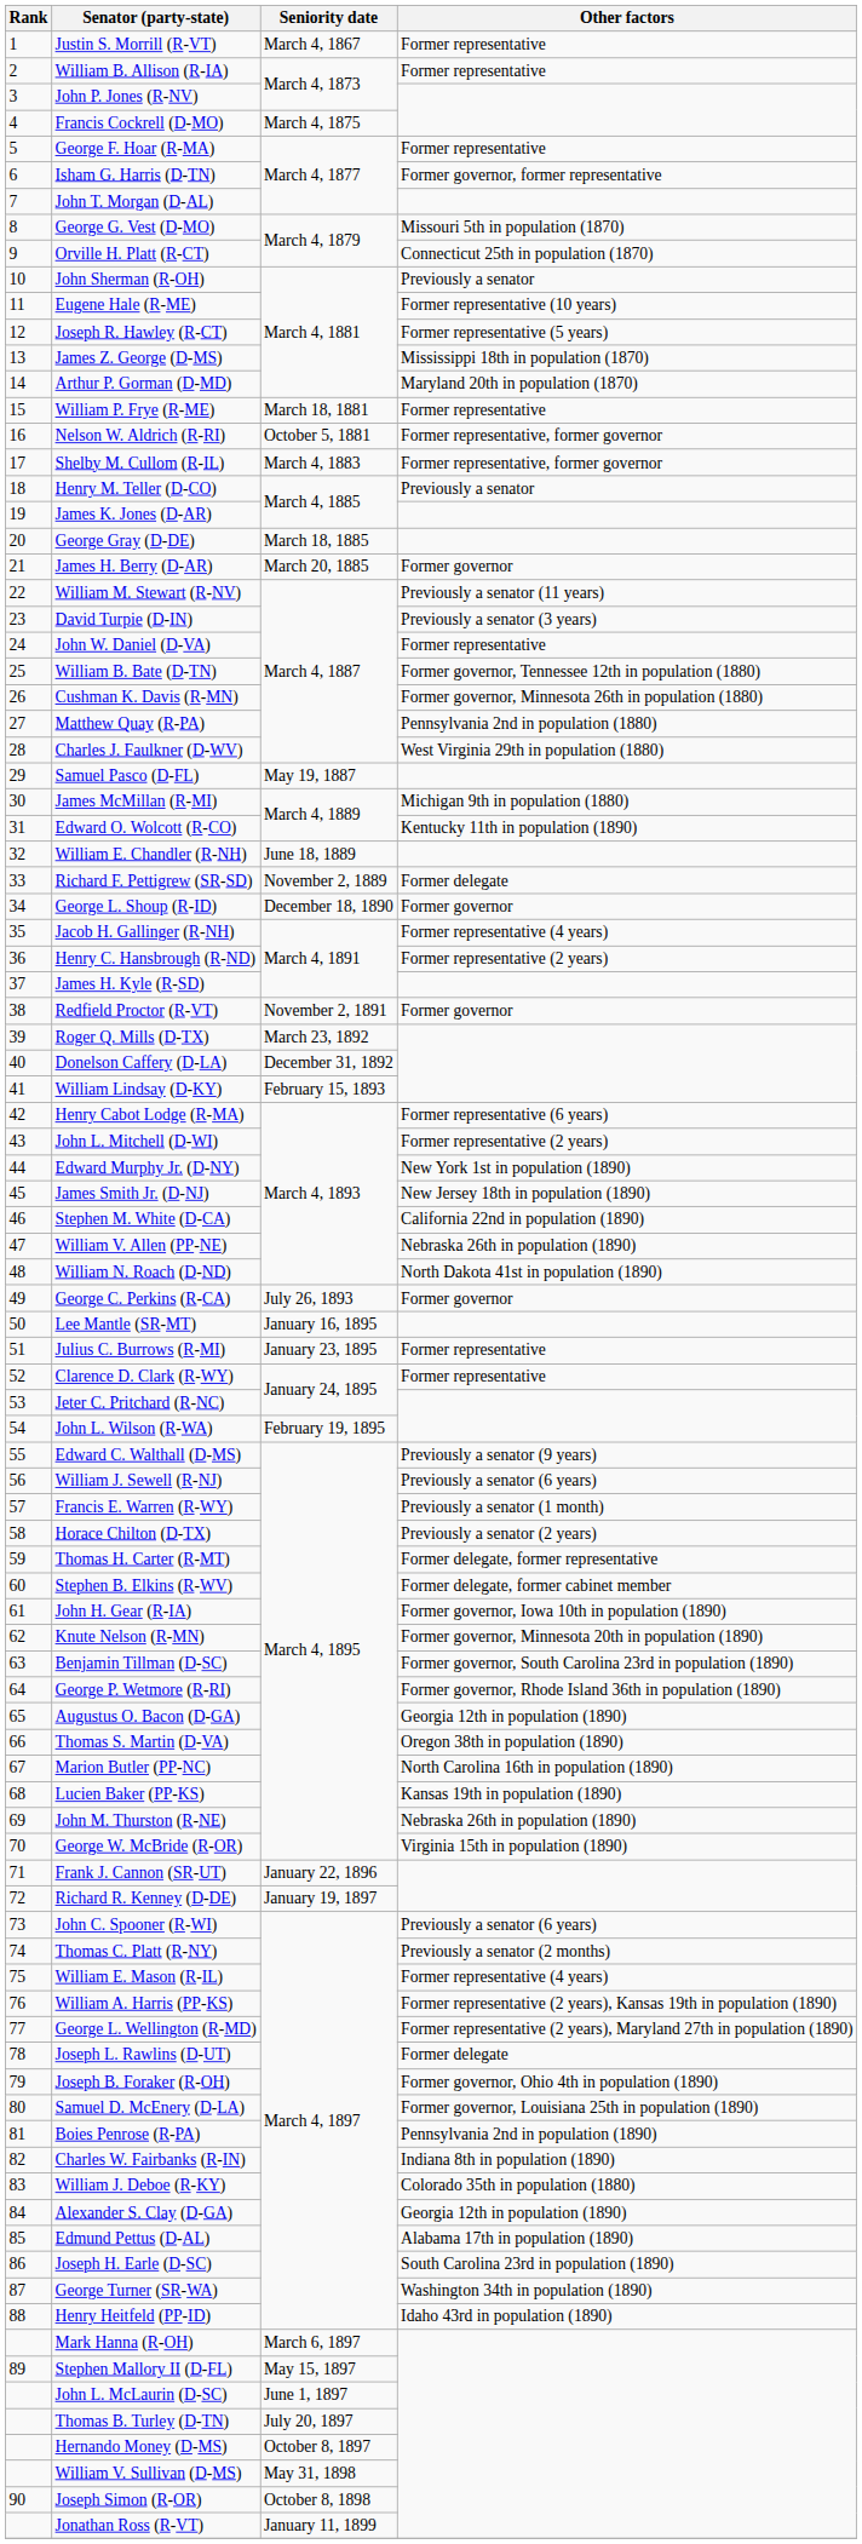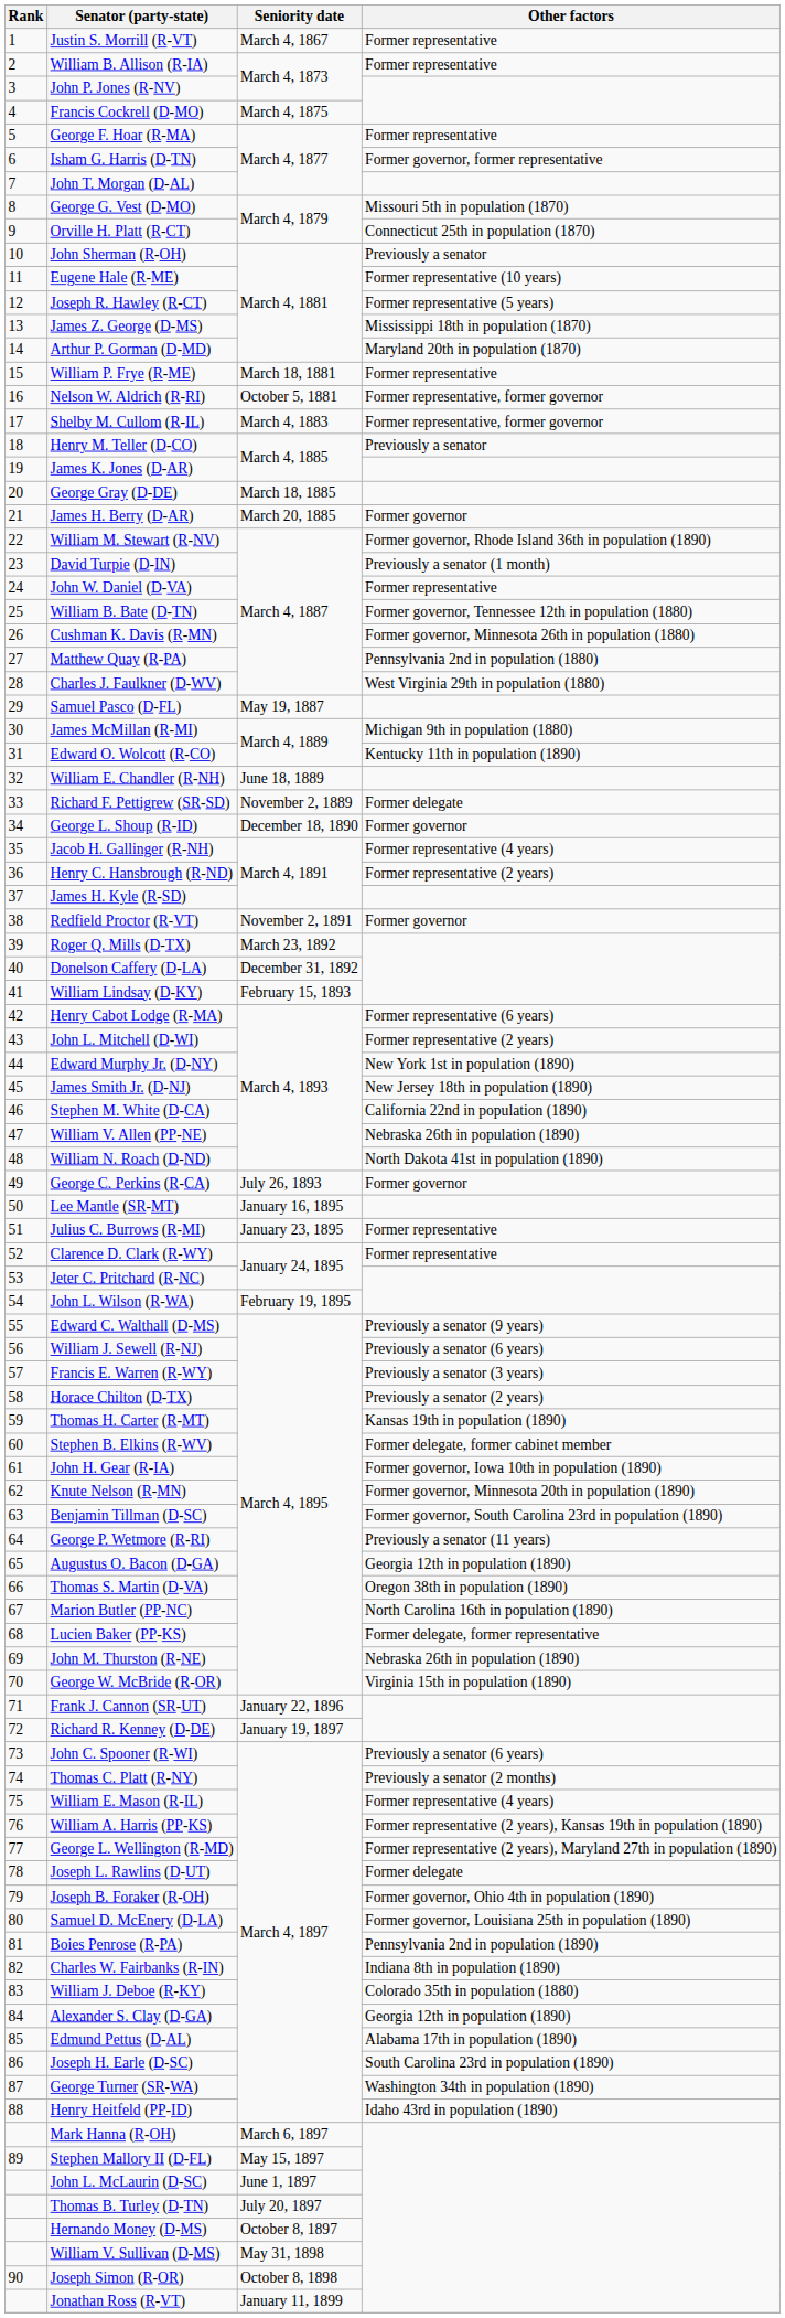 <table class=wikitable>
 <tr>
 <th>Rank</th>
 <th>Senator (party-state)</th>
 <th>Seniority date</th>
 <th>Other factors</th>
 </tr>
 <tr>
 <td>1</td>
 <td><a href='#'>Justin S. Morrill</a> (<a href='#'>R</a>-<a href='#'>VT</a>)</td>
 <td>March 4, 1867</td>
 <td>Former representative</td>
 </tr>
 <tr>
 <td>2</td>
 <td><a href='#'>William B. Allison</a> (<a href='#'>R</a>-<a href='#'>IA</a>)</td>
 <td rowspan=2>March 4, 1873</td>
 <td>Former representative</td>
 </tr>
 <tr>
 <td>3</td>
 <td><a href='#'>John P. Jones</a> (<a href='#'>R</a>-<a href='#'>NV</a>)</td>
 <td rowspan=2></td>
 </tr>
 <tr>
 <td>4</td>
 <td><a href='#'>Francis Cockrell</a> (<a href='#'>D</a>-<a href='#'>MO</a>)</td>
 <td>March 4, 1875</td>
 </tr>
 <tr>
 <td>5</td>
 <td><a href='#'>George F. Hoar</a> (<a href='#'>R</a>-<a href='#'>MA</a>)</td>
 <td rowspan=3>March 4, 1877</td>
 <td>Former representative</td>
 </tr>
 <tr>
 <td>6</td>
 <td><a href='#'>Isham G. Harris</a> (<a href='#'>D</a>-<a href='#'>TN</a>)</td>
 <td>Former governor, former representative</td>
 </tr>
 <tr>
 <td>7</td>
 <td><a href='#'>John T. Morgan</a> (<a href='#'>D</a>-<a href='#'>AL</a>)</td>
 <td></td>
 </tr>
 <tr>
 <td>8</td>
 <td><a href='#'>George G. Vest</a> (<a href='#'>D</a>-<a href='#'>MO</a>)</td>
 <td rowspan=2>March 4, 1879</td>
 <td>Missouri 5th in population (1870)</td>
 </tr>
 <tr>
 <td>9</td>
 <td><a href='#'>Orville H. Platt</a> (<a href='#'>R</a>-<a href='#'>CT</a>)</td>
 <td>Connecticut 25th in population (1870)</td>
 </tr>
 <tr>
 <td>10</td>
 <td><a href='#'>John Sherman</a> (<a href='#'>R</a>-<a href='#'>OH</a>)</td>
 <td rowspan=5>March 4, 1881</td>
 <td>Previously a senator</td>
 </tr>
 <tr>
 <td>11</td>
 <td><a href='#'>Eugene Hale</a> (<a href='#'>R</a>-<a href='#'>ME</a>)</td>
 <td>Former representative (10 years)</td>
 </tr>
 <tr>
 <td>12</td>
 <td><a href='#'>Joseph R. Hawley</a> (<a href='#'>R</a>-<a href='#'>CT</a>)</td>
 <td>Former representative (5 years)</td>
 </tr>
 <tr>
 <td>13</td>
 <td><a href='#'>James Z. George</a> (<a href='#'>D</a>-<a href='#'>MS</a>)</td>
 <td>Mississippi 18th in population (1870)</td>
 </tr>
 <tr>
 <td>14</td>
 <td><a href='#'>Arthur P. Gorman</a> (<a href='#'>D</a>-<a href='#'>MD</a>)</td>
 <td>Maryland 20th in population (1870)</td>
 </tr>
 <tr>
 <td>15</td>
 <td><a href='#'>William P. Frye</a> (<a href='#'>R</a>-<a href='#'>ME</a>)</td>
 <td>March 18, 1881</td>
 <td>Former representative</td>
 </tr>
 <tr>
 <td>16</td>
 <td><a href='#'>Nelson W. Aldrich</a> (<a href='#'>R</a>-<a href='#'>RI</a>)</td>
 <td>October 5, 1881</td>
 <td>Former representative, former governor</td>
 </tr>
 <tr>
 <td>17</td>
 <td><a href='#'>Shelby M. Cullom</a> (<a href='#'>R</a>-<a href='#'>IL</a>)</td>
 <td>March 4, 1883</td>
 <td>Former representative, former governor</td>
 </tr>
 <tr>
 <td>18</td>
 <td><a href='#'>Henry M. Teller</a> (<a href='#'>D</a>-<a href='#'>CO</a>)</td>
 <td rowspan=2>March 4, 1885</td>
 <td>Previously a senator</td>
 </tr>
 <tr>
 <td>19</td>
 <td><a href='#'>James K. Jones</a> (<a href='#'>D</a>-<a href='#'>AR</a>)</td>
 <td></td>
 </tr>
 <tr>
 <td>20</td>
 <td><a href='#'>George Gray</a> (<a href='#'>D</a>-<a href='#'>DE</a>)</td>
 <td>March 18, 1885</td>
 <td></td>
 </tr>
 <tr>
 <td>21</td>
 <td><a href='#'>James H. Berry</a> (<a href='#'>D</a>-<a href='#'>AR</a>)</td>
 <td>March 20, 1885</td>
 <td>Former governor</td>
 </tr>
 <tr>
 <td>22</td>
 <td><a href='#'>William M. Stewart</a> (<a href='#'>R</a>-<a href='#'>NV</a>)</td>
 <td rowspan=7>March 4, 1887</td>
-<td>Previously a senator (11 years)</td>
+<td>Former governor, Rhode Island 36th in population (1890)</td>
 </tr>
 <tr>
 <td>23</td>
 <td><a href='#'>David Turpie</a> (<a href='#'>D</a>-<a href='#'>IN</a>)</td>
-<td>Previously a senator (3 years)</td>
+<td>Previously a senator (1 month)</td>
 </tr>
 <tr>
 <td>24</td>
 <td><a href='#'>John W. Daniel</a> (<a href='#'>D</a>-<a href='#'>VA</a>)</td>
 <td>Former representative</td>
 </tr>
 <tr>
 <td>25</td>
 <td><a href='#'>William B. Bate</a> (<a href='#'>D</a>-<a href='#'>TN</a>)</td>
 <td>Former governor, Tennessee 12th in population (1880)</td>
 </tr>
 <tr>
 <td>26</td>
 <td><a href='#'>Cushman K. Davis</a> (<a href='#'>R</a>-<a href='#'>MN</a>)</td>
 <td>Former governor, Minnesota 26th in population (1880)</td>
 </tr>
 <tr>
 <td>27</td>
 <td><a href='#'>Matthew Quay</a> (<a href='#'>R</a>-<a href='#'>PA</a>)</td>
 <td>Pennsylvania 2nd in population (1880)</td>
 </tr>
 <tr>
 <td>28</td>
 <td><a href='#'>Charles J. Faulkner</a> (<a href='#'>D</a>-<a href='#'>WV</a>)</td>
 <td>West Virginia 29th in population (1880)</td>
 </tr>
 <tr>
 <td>29</td>
 <td><a href='#'>Samuel Pasco</a> (<a href='#'>D</a>-<a href='#'>FL</a>)</td>
 <td>May 19, 1887</td>
 <td></td>
 </tr>
 <tr>
 <td>30</td>
 <td><a href='#'>James McMillan</a> (<a href='#'>R</a>-<a href='#'>MI</a>)</td>
 <td rowspan=2>March 4, 1889</td>
 <td>Michigan 9th in population (1880)</td>
 </tr>
 <tr>
 <td>31</td>
 <td><a href='#'>Edward O. Wolcott</a> (<a href='#'>R</a>-<a href='#'>CO</a>)</td>
 <td>Kentucky 11th in population (1890)</td>
 </tr>
 <tr>
 <td>32</td>
 <td><a href='#'>William E. Chandler</a> (<a href='#'>R</a>-<a href='#'>NH</a>)</td>
 <td>June 18, 1889</td>
 <td></td>
 </tr>
 <tr>
 <td>33</td>
 <td><a href='#'>Richard F. Pettigrew</a> (<a href='#'>SR</a>-<a href='#'>SD</a>)</td>
 <td>November 2, 1889</td>
 <td>Former delegate</td>
 </tr>
 <tr>
 <td>34</td>
 <td><a href='#'>George L. Shoup</a> (<a href='#'>R</a>-<a href='#'>ID</a>)</td>
 <td>December 18, 1890</td>
 <td>Former governor</td>
 </tr>
 <tr>
 <td>35</td>
 <td><a href='#'>Jacob H. Gallinger</a> (<a href='#'>R</a>-<a href='#'>NH</a>)</td>
 <td rowspan=3>March 4, 1891</td>
 <td>Former representative (4 years)</td>
 </tr>
 <tr>
 <td>36</td>
 <td><a href='#'>Henry C. Hansbrough</a> (<a href='#'>R</a>-<a href='#'>ND</a>)</td>
 <td>Former representative (2 years)</td>
 </tr>
 <tr>
 <td>37</td>
 <td><a href='#'>James H. Kyle</a> (<a href='#'>R</a>-<a href='#'>SD</a>)</td>
 <td></td>
 </tr>
 <tr>
 <td>38</td>
 <td><a href='#'>Redfield Proctor</a> (<a href='#'>R</a>-<a href='#'>VT</a>)</td>
 <td>November 2, 1891</td>
 <td>Former governor</td>
 </tr>
 <tr>
 <td>39</td>
 <td><a href='#'>Roger Q. Mills</a> (<a href='#'>D</a>-<a href='#'>TX</a>)</td>
 <td>March 23, 1892</td>
 </tr>
 <tr>
 <td>40</td>
 <td><a href='#'>Donelson Caffery</a> (<a href='#'>D</a>-<a href='#'>LA</a>)</td>
 <td>December 31, 1892</td>
 </tr>
 <tr>
 <td>41</td>
 <td><a href='#'>William Lindsay</a> (<a href='#'>D</a>-<a href='#'>KY</a>)</td>
 <td>February 15, 1893</td>
 </tr>
 <tr>
 <td>42</td>
 <td><a href='#'>Henry Cabot Lodge</a> (<a href='#'>R</a>-<a href='#'>MA</a>)</td>
 <td rowspan=7>March 4, 1893</td>
 <td>Former representative (6 years)</td>
 </tr>
 <tr>
 <td>43</td>
 <td><a href='#'>John L. Mitchell</a> (<a href='#'>D</a>-<a href='#'>WI</a>)</td>
 <td>Former representative (2 years)</td>
 </tr>
 <tr>
 <td>44</td>
 <td><a href='#'>Edward Murphy Jr.</a> (<a href='#'>D</a>-<a href='#'>NY</a>)</td>
 <td>New York 1st in population (1890)</td>
 </tr>
 <tr>
 <td>45</td>
 <td><a href='#'>James Smith Jr.</a> (<a href='#'>D</a>-<a href='#'>NJ</a>)</td>
 <td>New Jersey 18th in population (1890)</td>
 </tr>
 <tr>
 <td>46</td>
 <td><a href='#'>Stephen M. White</a> (<a href='#'>D</a>-<a href='#'>CA</a>)</td>
 <td>California 22nd in population (1890)</td>
 </tr>
 <tr>
 <td>47</td>
 <td><a href='#'>William V. Allen</a> (<a href='#'>PP</a>-<a href='#'>NE</a>)</td>
 <td>Nebraska 26th in population (1890)</td>
 </tr>
 <tr>
 <td>48</td>
 <td><a href='#'>William N. Roach</a> (<a href='#'>D</a>-<a href='#'>ND</a>)</td>
 <td>North Dakota 41st in population (1890)</td>
 </tr>
 <tr>
 <td>49</td>
 <td><a href='#'>George C. Perkins</a> (<a href='#'>R</a>-<a href='#'>CA</a>)</td>
 <td>July 26, 1893</td>
 <td>Former governor</td>
 </tr>
 <tr>
 <td>50</td>
 <td><a href='#'>Lee Mantle</a> (<a href='#'>SR</a>-<a href='#'>MT</a>)</td>
 <td>January 16, 1895</td>
 </tr>
 <tr>
 <td>51</td>
 <td><a href='#'>Julius C. Burrows</a> (<a href='#'>R</a>-<a href='#'>MI</a>)</td>
 <td>January 23, 1895</td>
 <td>Former representative</td>
 </tr>
 <tr>
 <td>52</td>
 <td><a href='#'>Clarence D. Clark</a> (<a href='#'>R</a>-<a href='#'>WY</a>)</td>
 <td rowspan=2>January 24, 1895</td>
 <td>Former representative</td>
 </tr>
 <tr>
 <td>53</td>
 <td><a href='#'>Jeter C. Pritchard</a> (<a href='#'>R</a>-<a href='#'>NC</a>)</td>
 <td rowspan=2></td>
 </tr>
 <tr>
 <td>54</td>
 <td><a href='#'>John L. Wilson</a> (<a href='#'>R</a>-<a href='#'>WA</a>)</td>
 <td>February 19, 1895</td>
 </tr>
 <tr>
 <td>55</td>
 <td><a href='#'>Edward C. Walthall</a> (<a href='#'>D</a>-<a href='#'>MS</a>)</td>
 <td rowspan=16>March 4, 1895</td>
 <td>Previously a senator (9 years)</td>
 </tr>
 <tr>
 <td>56</td>
 <td><a href='#'>William J. Sewell</a> (<a href='#'>R</a>-<a href='#'>NJ</a>)</td>
 <td>Previously a senator (6 years)</td>
 </tr>
 <tr>
 <td>57</td>
 <td><a href='#'>Francis E. Warren</a> (<a href='#'>R</a>-<a href='#'>WY</a>)</td>
-<td>Previously a senator (1 month)</td>
+<td>Previously a senator (3 years)</td>
 </tr>
 <tr>
 <td>58</td>
 <td><a href='#'>Horace Chilton</a> (<a href='#'>D</a>-<a href='#'>TX</a>)</td>
 <td>Previously a senator (2 years)</td>
 </tr>
 <tr>
 <td>59</td>
 <td><a href='#'>Thomas H. Carter</a> (<a href='#'>R</a>-<a href='#'>MT</a>)</td>
-<td>Former delegate, former representative</td>
+<td>Kansas 19th in population (1890)</td>
 </tr>
 <tr>
 <td>60</td>
 <td><a href='#'>Stephen B. Elkins</a> (<a href='#'>R</a>-<a href='#'>WV</a>)</td>
 <td>Former delegate, former cabinet member</td>
 </tr>
 <tr>
 <td>61</td>
 <td><a href='#'>John H. Gear</a> (<a href='#'>R</a>-<a href='#'>IA</a>)</td>
 <td>Former governor, Iowa 10th in population (1890)</td>
 </tr>
 <tr>
 <td>62</td>
 <td><a href='#'>Knute Nelson</a> (<a href='#'>R</a>-<a href='#'>MN</a>)</td>
 <td>Former governor, Minnesota 20th in population (1890)</td>
 </tr>
 <tr>
 <td>63</td>
 <td><a href='#'>Benjamin Tillman</a> (<a href='#'>D</a>-<a href='#'>SC</a>)</td>
 <td>Former governor, South Carolina 23rd in population (1890)</td>
 </tr>
 <tr>
 <td>64</td>
 <td><a href='#'>George P. Wetmore</a> (<a href='#'>R</a>-<a href='#'>RI</a>)</td>
-<td>Former governor, Rhode Island 36th in population (1890)</td>
+<td>Previously a senator (11 years)</td>
 </tr>
 <tr>
 <td>65</td>
 <td><a href='#'>Augustus O. Bacon</a> (<a href='#'>D</a>-<a href='#'>GA</a>)</td>
 <td>Georgia 12th in population (1890)</td>
 </tr>
 <tr>
 <td>66</td>
 <td><a href='#'>Thomas S. Martin</a> (<a href='#'>D</a>-<a href='#'>VA</a>)</td>
 <td>Oregon 38th in population (1890)</td>
 </tr>
 <tr>
 <td>67</td>
 <td><a href='#'>Marion Butler</a> (<a href='#'>PP</a>-<a href='#'>NC</a>)</td>
 <td>North Carolina 16th in population (1890)</td>
 </tr>
 <tr>
 <td>68</td>
 <td><a href='#'>Lucien Baker</a> (<a href='#'>PP</a>-<a href='#'>KS</a>)</td>
-<td>Kansas 19th in population (1890)</td>
+<td>Former delegate, former representative</td>
 </tr>
 <tr>
 <td>69</td>
 <td><a href='#'>John M. Thurston</a> (<a href='#'>R</a>-<a href='#'>NE</a>)</td>
 <td>Nebraska 26th in population (1890)</td>
 </tr>
 <tr>
 <td>70</td>
 <td><a href='#'>George W. McBride</a> (<a href='#'>R</a>-<a href='#'>OR</a>)</td>
 <td>Virginia 15th in population (1890)</td>
 </tr>
 <tr>
 <td>71</td>
 <td><a href='#'>Frank J. Cannon</a> (<a href='#'>SR</a>-<a href='#'>UT</a>)</td>
 <td>January 22, 1896</td>
 <td rowspan=2></td>
 </tr>
 <tr>
 <td>72</td>
 <td><a href='#'>Richard R. Kenney</a> (<a href='#'>D</a>-<a href='#'>DE</a>)</td>
 <td>January 19, 1897</td>
 </tr>
 <tr>
 <td>73</td>
 <td><a href='#'>John C. Spooner</a> (<a href='#'>R</a>-<a href='#'>WI</a>)</td>
 <td rowspan=16>March 4, 1897</td>
 <td>Previously a senator (6 years)</td>
 </tr>
 <tr>
 <td>74</td>
 <td><a href='#'>Thomas C. Platt</a> (<a href='#'>R</a>-<a href='#'>NY</a>)</td>
 <td>Previously a senator (2 months)</td>
 </tr>
 <tr>
 <td>75</td>
 <td><a href='#'>William E. Mason</a> (<a href='#'>R</a>-<a href='#'>IL</a>)</td>
 <td>Former representative (4 years)</td>
 </tr>
 <tr>
 <td>76</td>
 <td><a href='#'>William A. Harris</a> (<a href='#'>PP</a>-<a href='#'>KS</a>)</td>
 <td>Former representative (2 years), Kansas 19th in population (1890)</td>
 </tr>
 <tr>
 <td>77</td>
 <td><a href='#'>George L. Wellington</a> (<a href='#'>R</a>-<a href='#'>MD</a>)</td>
 <td>Former representative (2 years), Maryland 27th in population (1890)</td>
 </tr>
 <tr>
 <td>78</td>
 <td><a href='#'>Joseph L. Rawlins</a> (<a href='#'>D</a>-<a href='#'>UT</a>)</td>
 <td>Former delegate</td>
 </tr>
 <tr>
 <td>79</td>
 <td><a href='#'>Joseph B. Foraker</a> (<a href='#'>R</a>-<a href='#'>OH</a>)</td>
 <td>Former governor, Ohio 4th in population (1890)</td>
 </tr>
 <tr>
 <td>80</td>
 <td><a href='#'>Samuel D. McEnery</a> (<a href='#'>D</a>-<a href='#'>LA</a>)</td>
 <td>Former governor, Louisiana 25th in population (1890)</td>
 </tr>
 <tr>
 <td>81</td>
 <td><a href='#'>Boies Penrose</a> (<a href='#'>R</a>-<a href='#'>PA</a>)</td>
 <td>Pennsylvania 2nd in population (1890)</td>
 </tr>
 <tr>
 <td>82</td>
 <td><a href='#'>Charles W. Fairbanks</a> (<a href='#'>R</a>-<a href='#'>IN</a>)</td>
 <td>Indiana 8th in population (1890)</td>
 </tr>
 <tr>
 <td>83</td>
 <td><a href='#'>William J. Deboe</a> (<a href='#'>R</a>-<a href='#'>KY</a>)</td>
 <td>Colorado 35th in population (1880)</td>
 </tr>
 <tr>
 <td>84</td>
 <td><a href='#'>Alexander S. Clay</a> (<a href='#'>D</a>-<a href='#'>GA</a>)</td>
 <td>Georgia 12th in population (1890)</td>
 </tr>
 <tr>
 <td>85</td>
 <td><a href='#'>Edmund Pettus</a> (<a href='#'>D</a>-<a href='#'>AL</a>)</td>
 <td>Alabama 17th in population (1890)</td>
 </tr>
 <tr>
 <td>86</td>
 <td><a href='#'>Joseph H. Earle</a> (<a href='#'>D</a>-<a href='#'>SC</a>)</td>
 <td>South Carolina 23rd in population (1890)</td>
 </tr>
 <tr>
 <td>87</td>
 <td><a href='#'>George Turner</a> (<a href='#'>SR</a>-<a href='#'>WA</a>)</td>
 <td>Washington 34th in population (1890)</td>
 </tr>
 <tr>
 <td>88</td>
 <td><a href='#'>Henry Heitfeld</a> (<a href='#'>PP</a>-<a href='#'>ID</a>)</td>
 <td>Idaho 43rd in population (1890)</td>
 </tr>
 <tr>
 <td></td>
 <td><a href='#'>Mark Hanna</a> (<a href='#'>R</a>-<a href='#'>OH</a>)</td>
 <td>March 6, 1897</td>
 <td rowspan=8></td>
 </tr>
 <tr>
 <td>89</td>
 <td><a href='#'>Stephen Mallory II</a> (<a href='#'>D</a>-<a href='#'>FL</a>)</td>
 <td>May 15, 1897</td>
 </tr>
 <tr>
 <td></td>
 <td><a href='#'>John L. McLaurin</a> (<a href='#'>D</a>-<a href='#'>SC</a>)</td>
 <td>June 1, 1897</td>
 </tr>
 <tr>
 <td></td>
 <td><a href='#'>Thomas B. Turley</a> (<a href='#'>D</a>-<a href='#'>TN</a>)</td>
 <td>July 20, 1897</td>
 </tr>
 <tr>
 <td></td>
 <td><a href='#'>Hernando Money</a> (<a href='#'>D</a>-<a href='#'>MS</a>)</td>
 <td>October 8, 1897</td>
 </tr>
 <tr>
 <td></td>
 <td><a href='#'>William V. Sullivan</a> (<a href='#'>D</a>-<a href='#'>MS</a>)</td>
 <td>May 31, 1898</td>
 </tr>
 <tr>
 <td>90</td>
 <td><a href='#'>Joseph Simon</a> (<a href='#'>R</a>-<a href='#'>OR</a>)</td>
 <td>October 8, 1898</td>
 </tr>
 <tr>
 <td></td>
 <td><a href='#'>Jonathan Ross</a> (<a href='#'>R</a>-<a href='#'>VT</a>)</td>
 <td>January 11, 1899</td>
 </tr>
 <tr>
 </tr>
 </table>
